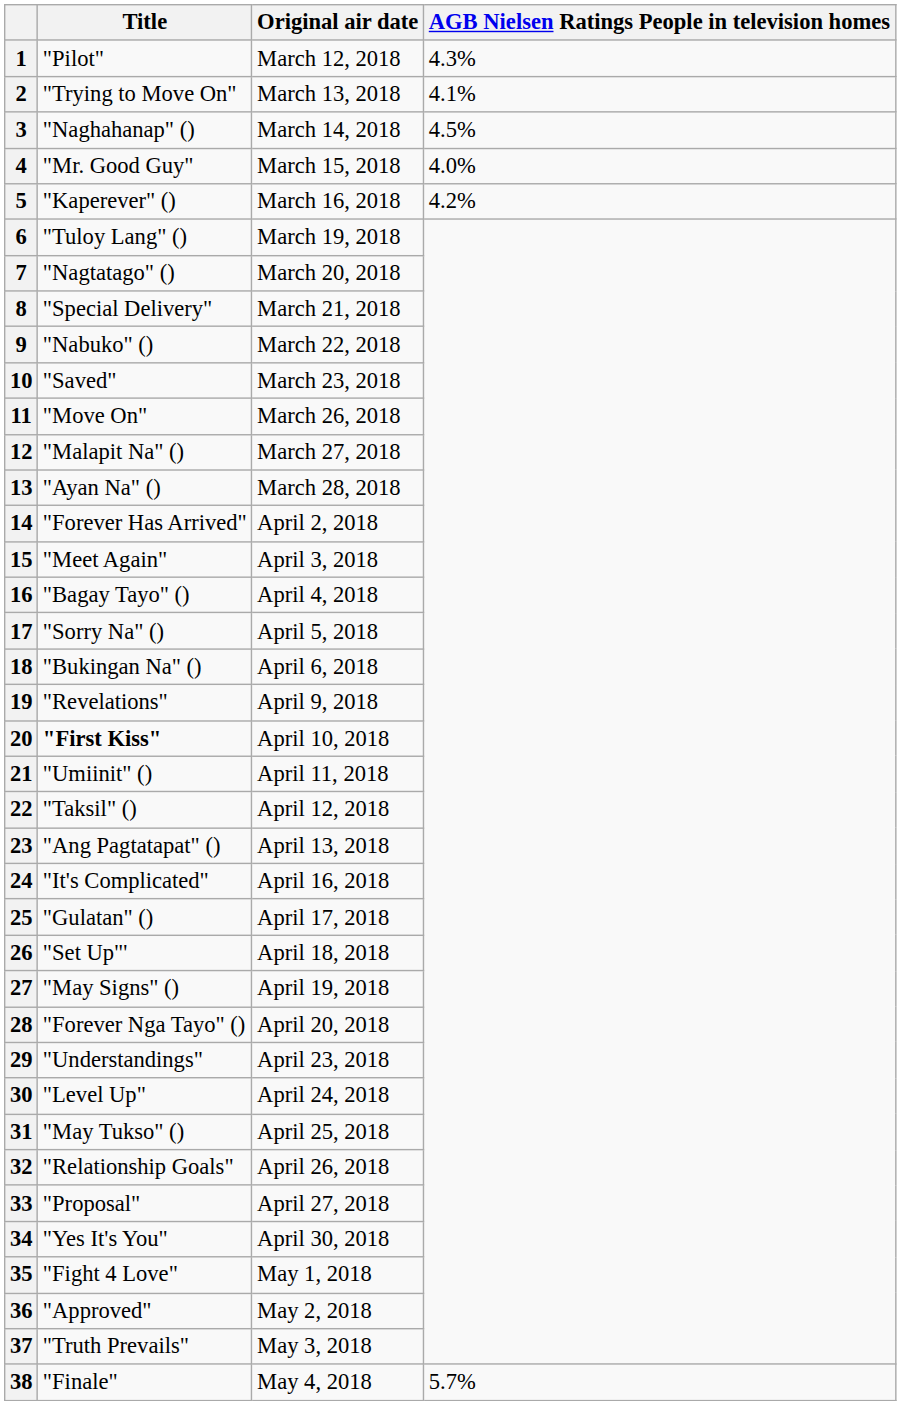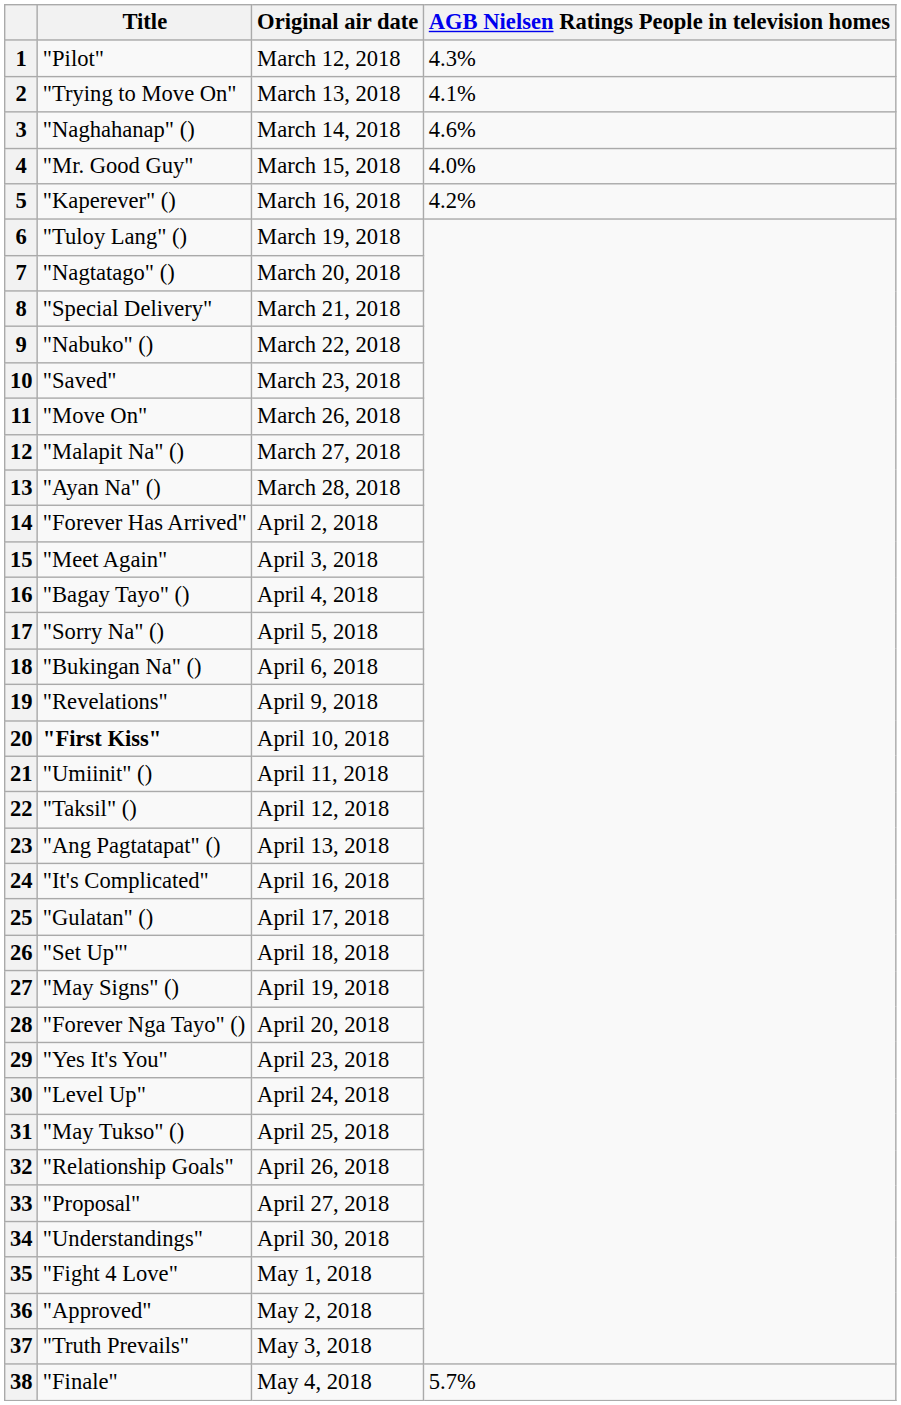 <table class="wikitable">
 <tr>
 <th></th>
 <th>Title</th>
 <th>Original air date</th>
 <th><a href='#'>AGB Nielsen</a> Ratings  People in television homes</th>
 </tr>
 <tr>
 <th>1</th>
 <td>"Pilot"</td>
 <td>March 12, 2018</td>
 <td>4.3%</td>
 </tr>
 <tr>
 <th>2</th>
 <td>"Trying to Move On"</td>
 <td>March 13, 2018</td>
 <td>4.1%</td>
 </tr>
 <tr>
 <th>3</th>
 <td>"Naghahanap" ()</td>
 <td>March 14, 2018</td>
-<td>4.5%</td>
+<td>4.6%</td>
 </tr>
 <tr>
 <th>4</th>
 <td>"Mr. Good Guy"</td>
 <td>March 15, 2018</td>
 <td>4.0%</td>
 </tr>
 <tr>
 <th>5</th>
 <td>"Kaperever" ()</td>
 <td>March 16, 2018</td>
 <td>4.2%</td>
 </tr>
 <tr>
 <th>6</th>
 <td>"Tuloy Lang" ()</td>
 <td>March 19, 2018</td>
 </tr>
 <tr>
 <th>7</th>
 <td>"Nagtatago" ()</td>
 <td>March 20, 2018</td>
 </tr>
 <tr>
 <th>8</th>
 <td>"Special Delivery"</td>
 <td>March 21, 2018</td>
 </tr>
 <tr>
 <th>9</th>
 <td>"Nabuko" ()</td>
 <td>March 22, 2018</td>
 </tr>
 <tr>
 <th>10</th>
 <td>"Saved"</td>
 <td>March 23, 2018</td>
 </tr>
 <tr>
 <th>11</th>
 <td>"Move On"</td>
 <td>March 26, 2018</td>
 </tr>
 <tr>
 <th>12</th>
 <td>"Malapit Na" ()</td>
 <td>March 27, 2018</td>
 </tr>
 <tr>
 <th>13</th>
 <td>"Ayan Na" ()</td>
 <td>March 28, 2018</td>
 </tr>
 <tr>
 <th>14</th>
 <td>"Forever Has Arrived"</td>
 <td>April 2, 2018</td>
 </tr>
 <tr>
 <th>15</th>
 <td>"Meet Again"</td>
 <td>April 3, 2018</td>
 </tr>
 <tr>
 <th>16</th>
 <td>"Bagay Tayo" ()</td>
 <td>April 4, 2018</td>
 </tr>
 <tr>
 <th>17</th>
 <td>"Sorry Na" ()</td>
 <td>April 5, 2018</td>
 </tr>
 <tr>
 <th>18</th>
 <td>"Bukingan Na" ()</td>
 <td>April 6, 2018</td>
 </tr>
 <tr>
 <th>19</th>
 <td>"Revelations"</td>
 <td>April 9, 2018</td>
 </tr>
 <tr>
 <th>20</th>
 <td><strong>"First Kiss"</strong></td>
 <td>April 10, 2018</td>
 </tr>
 <tr>
 <th>21</th>
 <td>"Umiinit" ()</td>
 <td>April 11, 2018</td>
 </tr>
 <tr>
 <th>22</th>
 <td>"Taksil" ()</td>
 <td>April 12, 2018</td>
 </tr>
 <tr>
 <th>23</th>
 <td>"Ang Pagtatapat" ()</td>
 <td>April 13, 2018</td>
 </tr>
 <tr>
 <th>24</th>
 <td>"It's Complicated"</td>
 <td>April 16, 2018</td>
 </tr>
 <tr>
 <th>25</th>
 <td>"Gulatan" ()</td>
 <td>April 17, 2018</td>
 </tr>
 <tr>
 <th>26</th>
 <td>"Set Up"'</td>
 <td>April 18, 2018</td>
 </tr>
 <tr>
 <th>27</th>
 <td>"May Signs" ()</td>
 <td>April 19, 2018</td>
 </tr>
 <tr>
 <th>28</th>
 <td>"Forever Nga Tayo" ()</td>
 <td>April 20, 2018</td>
 </tr>
 <tr>
 <th>29</th>
-<td>"Understandings"</td>
+<td>"Yes It's You"</td>
 <td>April 23, 2018</td>
 </tr>
 <tr>
 <th>30</th>
 <td>"Level Up"</td>
 <td>April 24, 2018</td>
 </tr>
 <tr>
 <th>31</th>
 <td>"May Tukso" ()</td>
 <td>April 25, 2018</td>
 </tr>
 <tr>
 <th>32</th>
 <td>"Relationship Goals"</td>
 <td>April 26, 2018</td>
 </tr>
 <tr>
 <th>33</th>
 <td>"Proposal"</td>
 <td>April 27, 2018</td>
 </tr>
 <tr>
 <th>34</th>
-<td>"Yes It's You"</td>
+<td>"Understandings"</td>
 <td>April 30, 2018</td>
 </tr>
 <tr>
 <th>35</th>
 <td>"Fight 4 Love"</td>
 <td>May 1, 2018</td>
 </tr>
 <tr>
 <th>36</th>
 <td>"Approved"</td>
 <td>May 2, 2018</td>
 </tr>
 <tr>
 <th>37</th>
 <td>"Truth Prevails"</td>
 <td>May 3, 2018</td>
 </tr>
 <tr>
 <th>38</th>
 <td>"Finale"</td>
 <td>May 4, 2018</td>
 <td>5.7%</td>
 </tr>
 </table>
